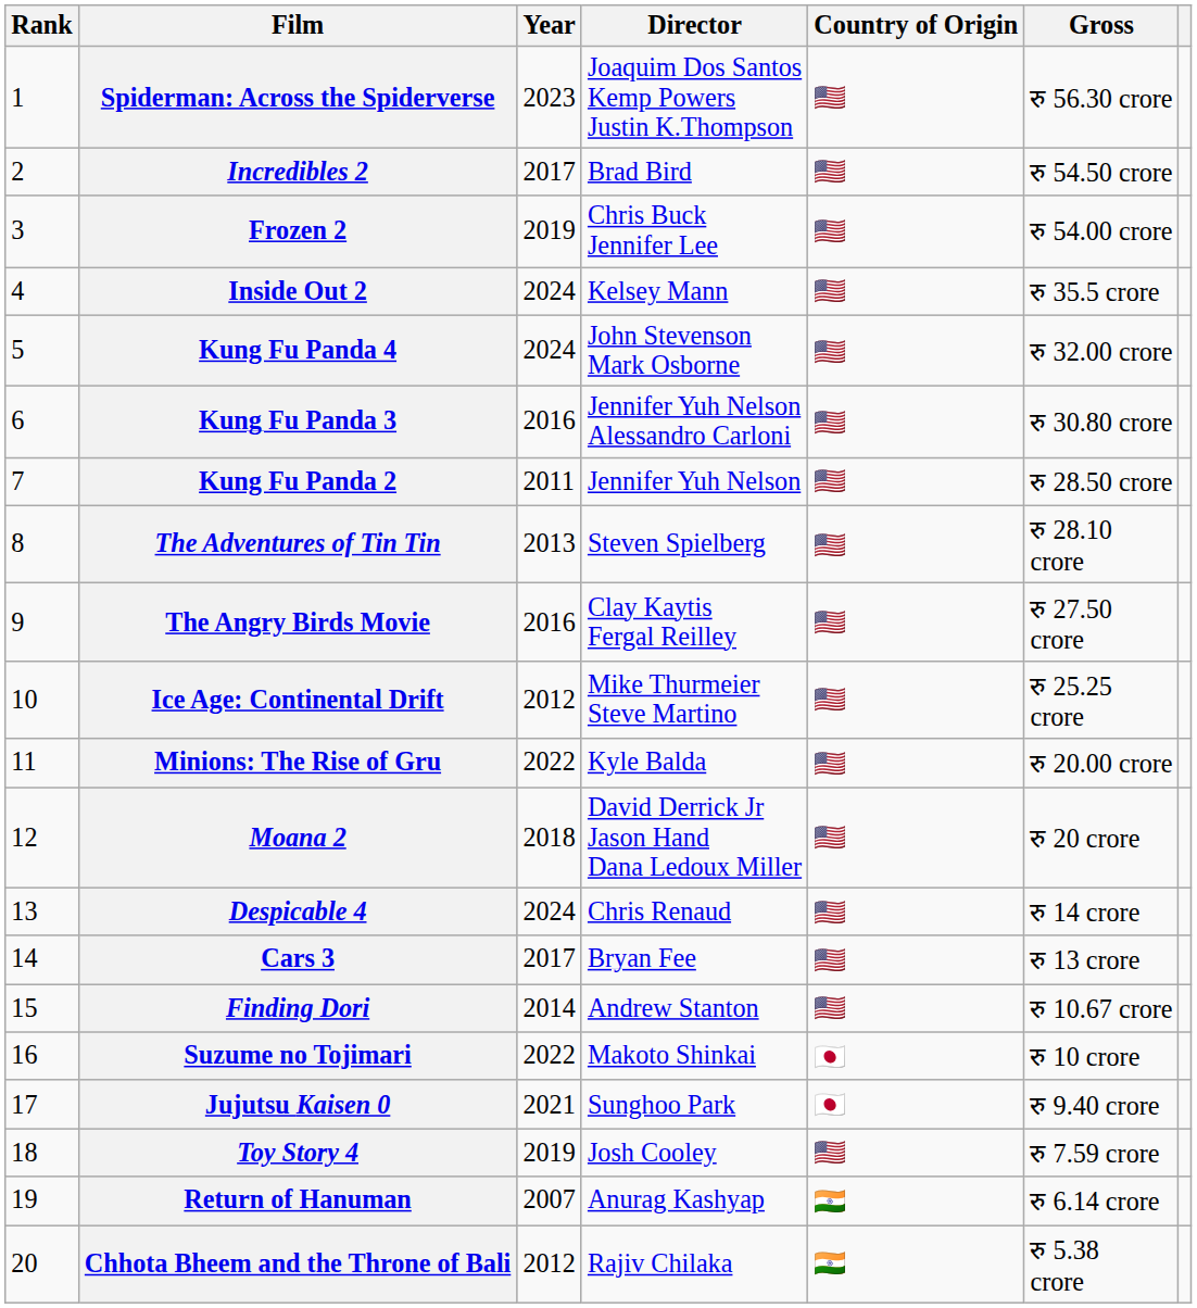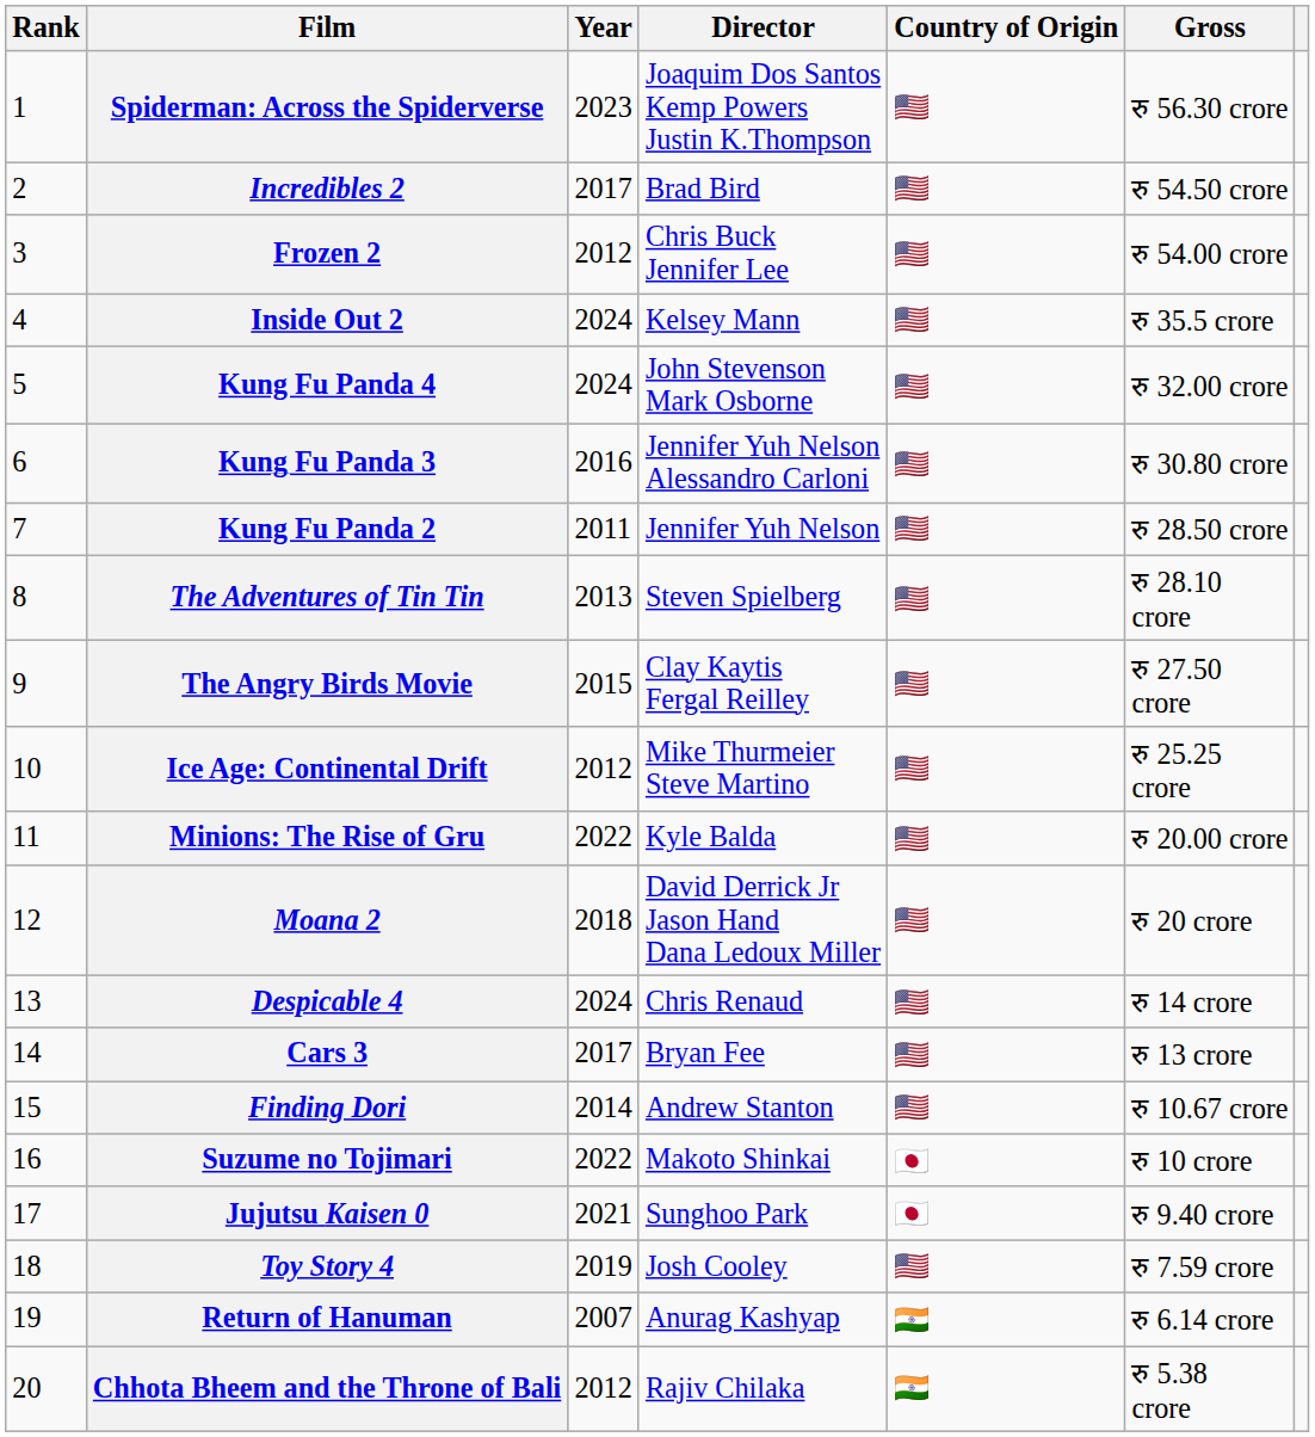 <table class="wikitable sortable plainrowheaders">
 <tr>
 <th scope="col">Rank</th>
 <th scope="col">Film</th>
 <th scope="col">Year</th>
 <th scope="col">Director</th>
 <th scope="col">Country of Origin</th>
 <th scope="col">Gross</th>
 <th scope="col" class="unsortable"></th>
 </tr>
 <tr>
 <td>1</td>
 <th scope="row"><a href='#'>Spiderman: Across the Spiderverse</a></th>
 <td>2023</td>
 <td><a href='#'>Joaquim Dos Santos</a><br><a href='#'>Kemp Powers</a><br><a href='#'>Justin K.Thompson</a></td>
 <td>🇺🇸</td>
 <td>रु 56.30 crore</td>
 <td></td>
 </tr>
 <tr>
 <td>2</td>
 <th scope="row"><em><a href='#'>Incredibles 2</a></em></th>
 <td>2017</td>
 <td><a href='#'>Brad Bird</a></td>
 <td>🇺🇲</td>
 <td>रु 54.50 crore</td>
 <td></td>
 </tr>
 <tr>
 <td>3</td>
 <th><strong><a href='#'>Frozen 2</a></strong></th>
-<td>2019</td>
+<td>2012</td>
 <td><a href='#'>Chris Buck</a><br><a href='#'>Jennifer Lee</a></td>
 <td>🇺🇲</td>
 <td>रु 54.00 crore</td>
 <td></td>
 </tr>
 <tr>
 <td>4</td>
 <th scope="row"><a href='#'>Inside Out 2</a></th>
 <td>2024</td>
 <td><a href='#'>Kelsey Mann</a></td>
 <td>🇺🇲</td>
 <td>रु 35.5 crore</td>
 <td></td>
 </tr>
 <tr>
 <td>5</td>
 <th scope="row"><a href='#'>Kung Fu Panda 4</a></th>
 <td>2024</td>
 <td><a href='#'>John Stevenson</a><br><a href='#'>Mark Osborne</a></td>
 <td>🇺🇲</td>
 <td>रु 32.00 crore</td>
 <td></td>
 </tr>
 <tr>
 <td>6</td>
 <th scope="row"><a href='#'>Kung Fu Panda 3</a></th>
 <td>2016</td>
 <td><a href='#'>Jennifer Yuh Nelson</a><br><a href='#'>Alessandro Carloni</a></td>
 <td>🇺🇲</td>
 <td>रु 30.80 crore</td>
 <td></td>
 </tr>
 <tr>
 <td>7</td>
 <th scope="row"><a href='#'>Kung Fu Panda 2</a></th>
 <td>2011</td>
 <td><a href='#'>Jennifer Yuh Nelson</a></td>
 <td>🇺🇸</td>
 <td>रु 28.50 crore</td>
 <td></td>
 </tr>
 <tr>
 <td>8</td>
 <th scope="row"><em><a href='#'>The Adventures of Tin Tin</a></em></th>
 <td>2013</td>
 <td><a href='#'>Steven Spielberg</a></td>
 <td>🇺🇸</td>
 <td>रु 28.10<br>crore</td>
 <td></td>
 </tr>
 <tr>
 <td>9</td>
 <th scope="row"><a href='#'>The Angry Birds Movie</a></th>
-<td>2016</td>
+<td>2015</td>
 <td><a href='#'>Clay Kaytis</a><br><a href='#'>Fergal Reilley</a></td>
 <td>🇺🇸</td>
 <td>रु 27.50<br>crore</td>
 <td></td>
 </tr>
 <tr>
 <td>10</td>
 <th scope="row"><a href='#'>Ice Age: Continental Drift</a></th>
 <td>2012</td>
 <td><a href='#'>Mike Thurmeier</a><br><a href='#'>Steve Martino</a></td>
 <td>🇺🇸</td>
 <td>रु 25.25<br>crore</td>
 <td></td>
 </tr>
 <tr>
 <td>11</td>
 <th scope="row"><a href='#'>Minions: The Rise of Gru</a></th>
 <td>2022</td>
 <td><a href='#'>Kyle Balda</a></td>
 <td>🇺🇸</td>
 <td>रु 20.00 crore</td>
 <td></td>
 </tr>
 <tr>
 <td>12</td>
 <th scope="row"><em><a href='#'>Moana 2</a></em></th>
 <td>2018</td>
 <td><a href='#'>David Derrick Jr</a><br><a href='#'>Jason Hand</a><br><a href='#'>Dana Ledoux Miller</a></td>
 <td>🇺🇸</td>
 <td>रु 20 crore</td>
 <td></td>
 </tr>
 <tr>
 <td>13</td>
 <th scope="row"><em><a href='#'>Despicable 4</a></em></th>
 <td>2024</td>
 <td><a href='#'>Chris Renaud</a></td>
 <td>🇺🇸</td>
 <td>रु 14 crore</td>
 <td></td>
 </tr>
 <tr>
 <td>14</td>
 <th scope="row"><a href='#'>Cars 3</a></th>
 <td>2017</td>
 <td><a href='#'>Bryan Fee</a></td>
 <td>🇺🇸</td>
 <td>रु 13 crore</td>
 <td></td>
 </tr>
 <tr>
 <td>15</td>
 <th scope="row"><em><a href='#'>Finding Dori</a></em></th>
 <td>2014</td>
 <td><a href='#'>Andrew Stanton</a></td>
 <td>🇺🇸</td>
 <td>रु 10.67 crore</td>
 <td></td>
 </tr>
 <tr>
 <td>16</td>
 <th scope="row"><a href='#'>Suzume no Tojimari</a></th>
 <td>2022</td>
 <td><a href='#'>Makoto Shinkai</a></td>
 <td>🇯🇵</td>
 <td>रु 10 crore</td>
 <td></td>
 </tr>
 <tr>
 <td>17</td>
 <th scope="row"><a href='#'>Jujutsu <em>Kaisen 0</em></a></th>
 <td>2021</td>
 <td><a href='#'>Sunghoo Park</a></td>
 <td>🇯🇵</td>
 <td>रु 9.40 crore</td>
 <td></td>
 </tr>
 <tr>
 <td>18</td>
 <th scope="row"><em><a href='#'>Toy Story 4</a></em></th>
 <td>2019</td>
 <td><a href='#'>Josh Cooley</a></td>
 <td>🇺🇸</td>
 <td>रु 7.59 crore</td>
 <td></td>
 </tr>
 <tr>
 <td>19</td>
 <th scope="row"><a href='#'>Return of Hanuman</a></th>
 <td>2007</td>
 <td><a href='#'>Anurag Kashyap</a></td>
 <td>🇮🇳</td>
 <td>रु 6.14 crore</td>
 <td></td>
 </tr>
 <tr>
 <td>20</td>
 <th scope="row"><a href='#'>Chhota Bheem and the Throne of Bali</a></th>
 <td>2012</td>
 <td><a href='#'>Rajiv Chilaka</a></td>
 <td>🇮🇳</td>
 <td>रु 5.38<br>crore</td>
 <td></td>
 </tr>
 </table>
